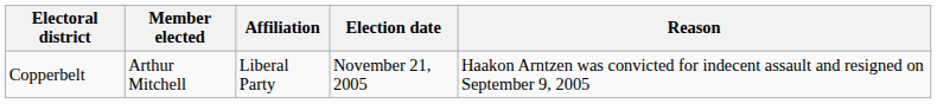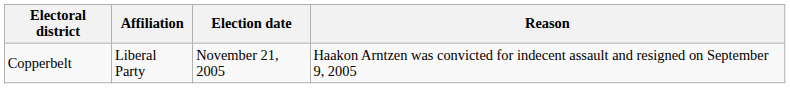 <table class="wikitable sortable">
 <tr>
 <th>Electoral district</th>
-<th>Member elected</th>
 <th>Affiliation</th>
 <th>Election date</th>
 <th>Reason</th>
 </tr>
 <tr>
 <td>Copperbelt</td>
-<td>Arthur Mitchell</td>
 <td>Liberal Party</td>
 <td>November 21, 2005</td>
 <td>Haakon Arntzen was convicted for indecent assault and resigned on September 9, 2005</td>
 </tr>
 </table>
